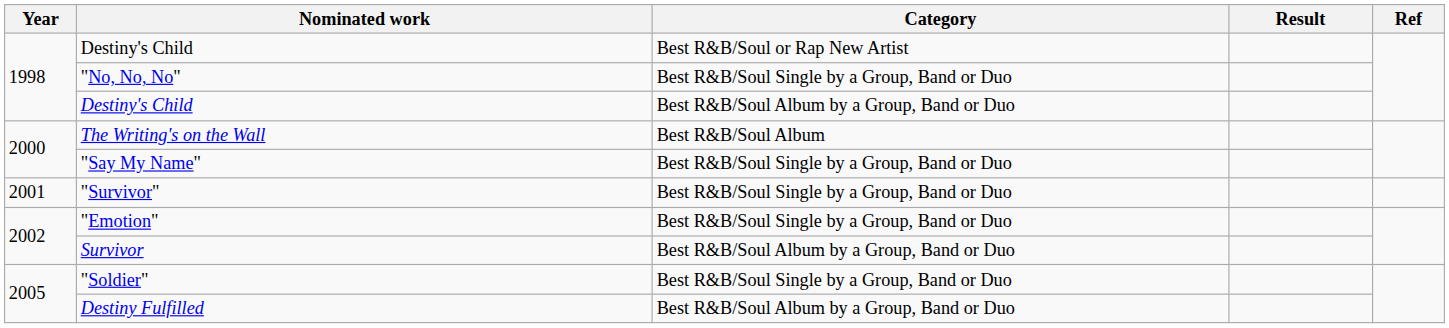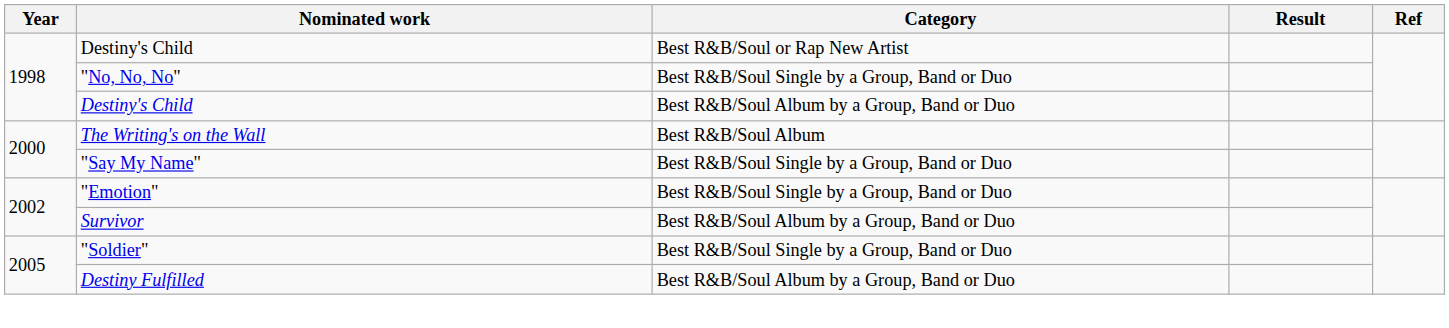 <table class="wikitable" width="100%">
 <tr>
 <th width="5%">Year</th>
 <th width="40%">Nominated work</th>
 <th width="40%">Category</th>
 <th width="10%">Result</th>
 <th width="5%">Ref</th>
 </tr>
 <tr>
 <td rowspan="3">1998</td>
 <td>Destiny's Child</td>
 <td>Best R&B/Soul or Rap New Artist</td>
 <td></td>
 <td rowspan="3"></td>
 </tr>
 <tr>
 <td>"<a href='#'>No, No, No</a>"</td>
 <td>Best R&B/Soul Single by a Group, Band or Duo</td>
 <td></td>
 </tr>
 <tr>
 <td><em><a href='#'>Destiny's Child</a></em></td>
 <td>Best R&B/Soul Album by a Group, Band or Duo</td>
 <td></td>
 </tr>
 <tr>
 <td rowspan="2">2000</td>
 <td><em><a href='#'>The Writing's on the Wall</a></em></td>
 <td>Best R&B/Soul Album</td>
 <td></td>
 <td rowspan="2"></td>
 </tr>
 <tr>
 <td>"<a href='#'>Say My Name</a>"</td>
 <td>Best R&B/Soul Single by a Group, Band or Duo</td>
 <td></td>
 </tr>
 <tr>
-<td>2001</td>
-<td>"<a href='#'>Survivor</a>"</td>
-<td>Best R&B/Soul Single by a Group, Band or Duo</td>
-<td></td>
-<td></td>
-</tr>
-<tr>
 <td rowspan="2">2002</td>
 <td>"<a href='#'>Emotion</a>"</td>
 <td>Best R&B/Soul Single by a Group, Band or Duo</td>
 <td></td>
 <td rowspan="2"></td>
 </tr>
 <tr>
 <td><em><a href='#'>Survivor</a></em></td>
 <td>Best R&B/Soul Album by a Group, Band or Duo</td>
 <td></td>
 </tr>
 <tr>
 <td rowspan="2">2005</td>
 <td>"<a href='#'>Soldier</a>" </td>
 <td>Best R&B/Soul Single by a Group, Band or Duo</td>
 <td></td>
 <td rowspan="2"></td>
 </tr>
 <tr>
 <td><em><a href='#'>Destiny Fulfilled</a></em></td>
 <td>Best R&B/Soul Album by a Group, Band or Duo</td>
 <td></td>
 </tr>
 </table>
